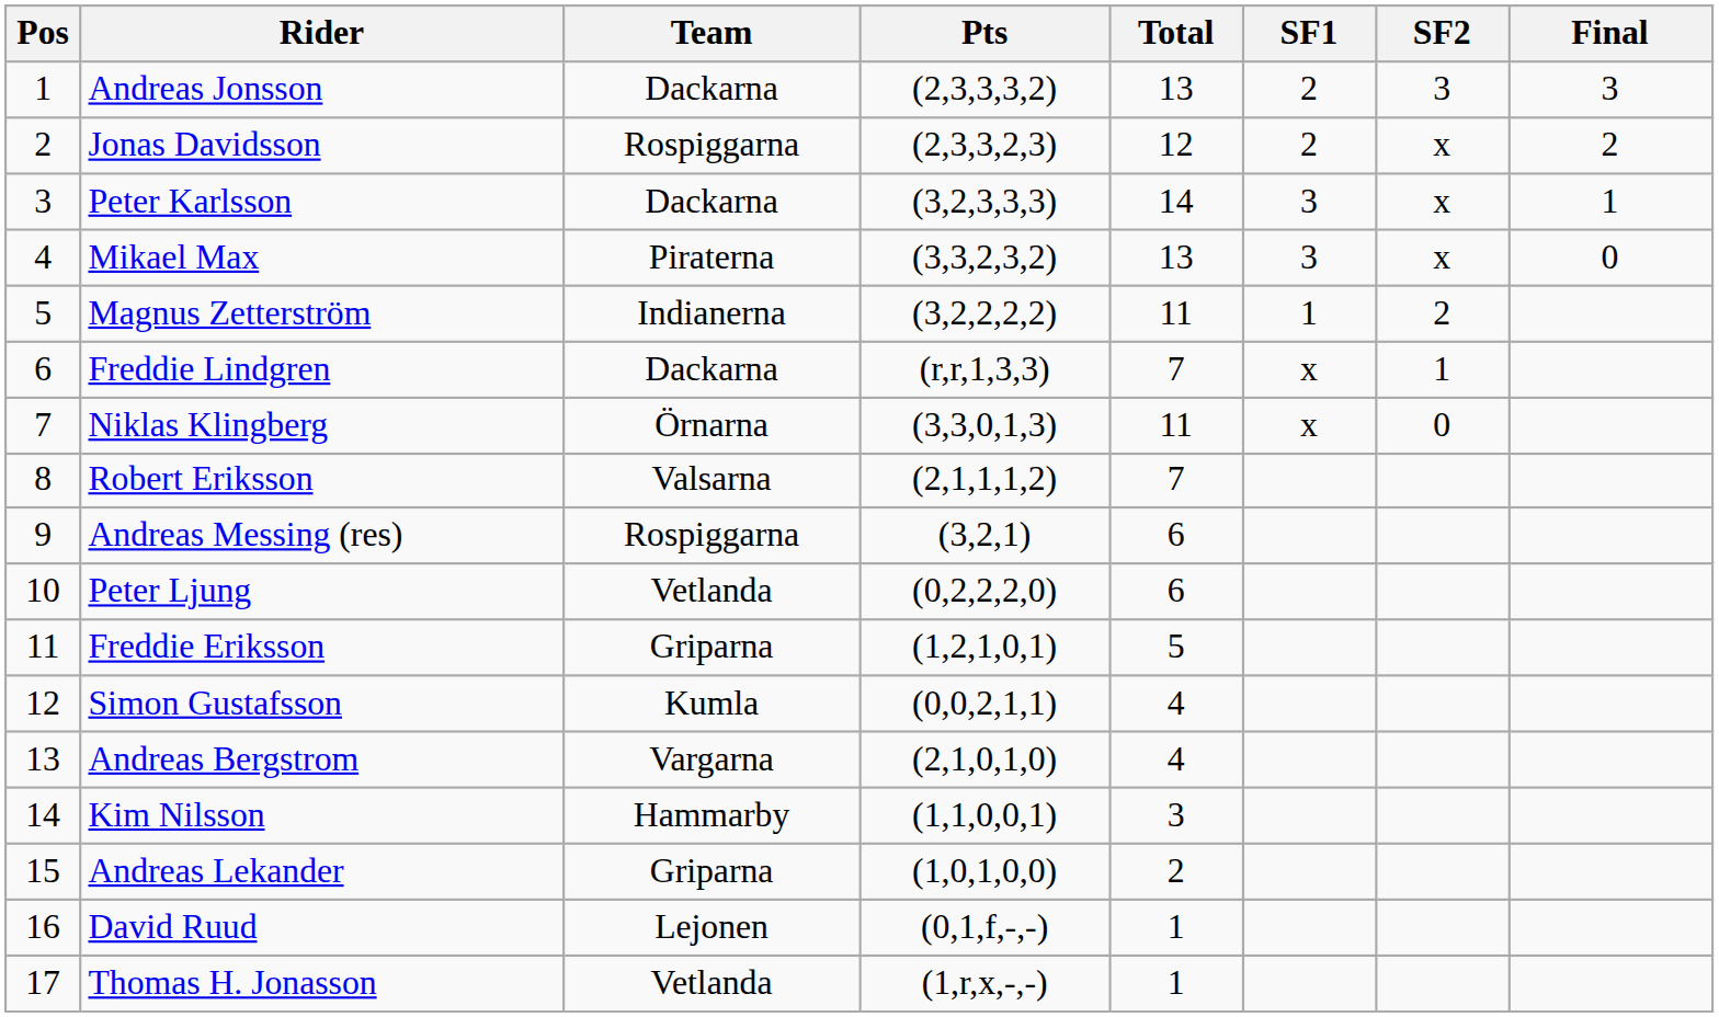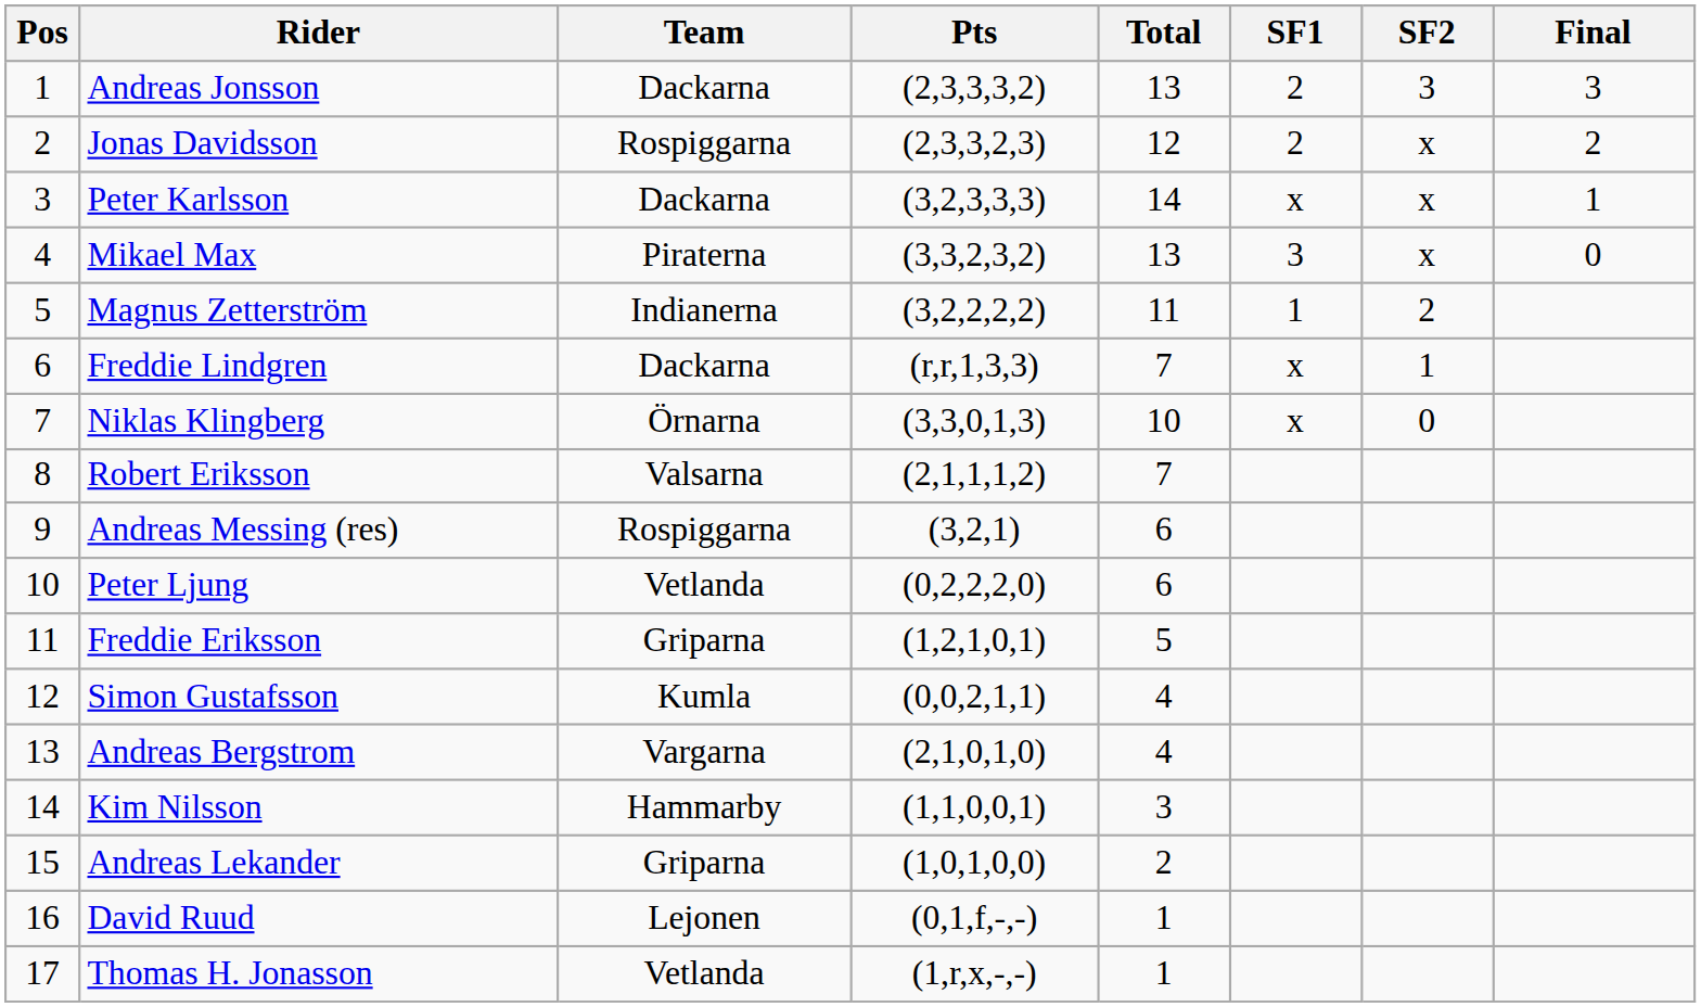 <table class=wikitable style="font-size:93%;">
 <tr>
 <th width=25px>Pos</th>
 <th width=200px>Rider</th>
 <th width=120px>Team</th>
 <th width=100px>Pts</th>
 <th width=50px>Total</th>
 <th width=50px>SF1</th>
 <th width=50px>SF2</th>
 <th width=80px>Final</th>
 </tr>
 <tr align=center>
 <td>1</td>
 <td align=left><a href='#'>Andreas Jonsson</a></td>
 <td>Dackarna</td>
 <td>(2,3,3,3,2)</td>
 <td>13</td>
 <td>2</td>
 <td>3</td>
 <td>3</td>
 </tr>
 <tr align=center>
 <td>2</td>
 <td align=left><a href='#'>Jonas Davidsson</a></td>
 <td>Rospiggarna</td>
 <td>(2,3,3,2,3)</td>
 <td>12</td>
 <td>2</td>
 <td>x</td>
 <td>2</td>
 </tr>
 <tr align=center>
 <td>3</td>
 <td align=left><a href='#'>Peter Karlsson</a></td>
 <td>Dackarna</td>
 <td>(3,2,3,3,3)</td>
 <td>14</td>
-<td>3</td>
+<td>x</td>
 <td>x</td>
 <td>1</td>
 </tr>
 <tr align=center>
 <td>4</td>
 <td align=left><a href='#'>Mikael Max</a></td>
 <td>Piraterna</td>
 <td>(3,3,2,3,2)</td>
 <td>13</td>
 <td>3</td>
 <td>x</td>
 <td>0</td>
 </tr>
 <tr align=center>
 <td>5</td>
 <td align=left><a href='#'>Magnus Zetterström</a></td>
 <td>Indianerna</td>
 <td>(3,2,2,2,2)</td>
 <td>11</td>
 <td>1</td>
 <td>2</td>
 <td></td>
 </tr>
 <tr align=center>
 <td>6</td>
 <td align=left><a href='#'>Freddie Lindgren</a></td>
 <td>Dackarna</td>
 <td>(r,r,1,3,3)</td>
 <td>7</td>
 <td>x</td>
 <td>1</td>
 <td></td>
 </tr>
 <tr align=center>
 <td>7</td>
 <td align=left><a href='#'>Niklas Klingberg</a></td>
 <td>Örnarna</td>
 <td>(3,3,0,1,3)</td>
-<td>11</td>
+<td>10</td>
 <td>x</td>
 <td>0</td>
 </tr>
 <tr align=center>
 <td>8</td>
 <td align=left><a href='#'>Robert Eriksson</a></td>
 <td>Valsarna</td>
 <td>(2,1,1,1,2)</td>
 <td>7</td>
 <td></td>
 <td></td>
 <td></td>
 </tr>
 <tr align=center>
 <td>9</td>
 <td align=left><a href='#'>Andreas Messing</a> (res)</td>
 <td>Rospiggarna</td>
 <td>(3,2,1)</td>
 <td>6</td>
 <td></td>
 <td></td>
 <td></td>
 </tr>
 <tr align=center>
 <td>10</td>
 <td align=left><a href='#'>Peter Ljung</a></td>
 <td>Vetlanda</td>
 <td>(0,2,2,2,0)</td>
 <td>6</td>
 <td></td>
 <td></td>
 <td></td>
 </tr>
 <tr align=center>
 <td>11</td>
 <td align=left><a href='#'>Freddie Eriksson</a></td>
 <td>Griparna</td>
 <td>(1,2,1,0,1)</td>
 <td>5</td>
 <td></td>
 <td></td>
 <td></td>
 </tr>
 <tr align=center>
 <td>12</td>
 <td align=left><a href='#'>Simon Gustafsson</a></td>
 <td>Kumla</td>
 <td>(0,0,2,1,1)</td>
 <td>4</td>
 <td></td>
 <td></td>
 <td></td>
 </tr>
 <tr align=center>
 <td>13</td>
 <td align=left><a href='#'>Andreas Bergstrom</a></td>
 <td>Vargarna</td>
 <td>(2,1,0,1,0)</td>
 <td>4</td>
 <td></td>
 <td></td>
 <td></td>
 </tr>
 <tr align=center>
 <td>14</td>
 <td align=left><a href='#'>Kim Nilsson</a></td>
 <td>Hammarby</td>
 <td>(1,1,0,0,1)</td>
 <td>3</td>
 <td></td>
 <td></td>
 <td></td>
 </tr>
 <tr align=center>
 <td>15</td>
 <td align=left><a href='#'>Andreas Lekander</a></td>
 <td>Griparna</td>
 <td>(1,0,1,0,0)</td>
 <td>2</td>
 <td></td>
 <td></td>
 <td></td>
 </tr>
 <tr align=center>
 <td>16</td>
 <td align=left><a href='#'>David Ruud</a></td>
 <td>Lejonen</td>
 <td>(0,1,f,-,-)</td>
 <td>1</td>
 <td></td>
 <td></td>
 <td></td>
 </tr>
 <tr align=center>
 <td>17</td>
 <td align=left><a href='#'>Thomas H. Jonasson</a></td>
 <td>Vetlanda</td>
 <td>(1,r,x,-,-)</td>
 <td>1</td>
 <td></td>
 <td></td>
 <td></td>
 </tr>
 </table>
